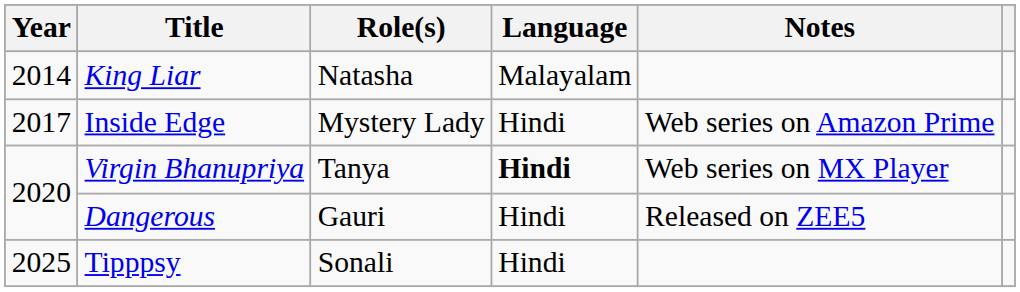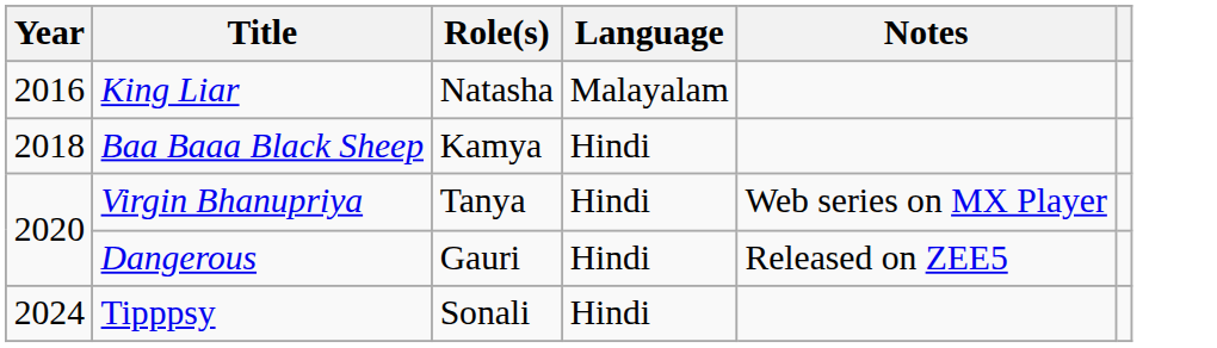 <table class="wikitable sortable">
 <tr>
 <th scope="col">Year</th>
 <th scope="col">Title</th>
 <th scope="col">Role(s)</th>
 <th scope="col">Language</th>
 <th>Notes</th>
 <th scope="col" class="unsortable"></th>
 </tr>
 <tr>
-<td>2014</td>
+<td>2016</td>
 <td><em><a href='#'>King Liar</a></em></td>
 <td>Natasha</td>
 <td>Malayalam</td>
 <td></td>
 <td></td>
 </tr>
 <tr>
-<td>2017</td>
-<td><a href='#'>Inside Edge</a></td>
-<td>Mystery Lady</td>
+<td>2018</td>
+<td><em><a href='#'>Baa Baaa Black Sheep</a></em></td>
+<td>Kamya</td>
 <td>Hindi</td>
-<td>Web series on <a href='#'>Amazon Prime</a></td>
+<td></td>
 <td></td>
 </tr>
 <tr>
 <td rowspan="2">2020</td>
 <td><em><a href='#'>Virgin Bhanupriya</a></em></td>
 <td>Tanya</td>
-<td><strong>Hindi</strong></td>
+<td>Hindi</td>
 <td>Web series on <a href='#'>MX Player</a></td>
 <td></td>
 </tr>
 <tr>
 <td><em><a href='#'>Dangerous</a></em></td>
 <td>Gauri</td>
 <td>Hindi</td>
 <td>Released on <a href='#'>ZEE5</a></td>
 <td></td>
 </tr>
 <tr>
-<td>2025</td>
+<td>2024</td>
 <td><a href='#'>Tipppsy</a></td>
 <td>Sonali</td>
 <td>Hindi</td>
 <td></td>
 </tr>
 </table>
